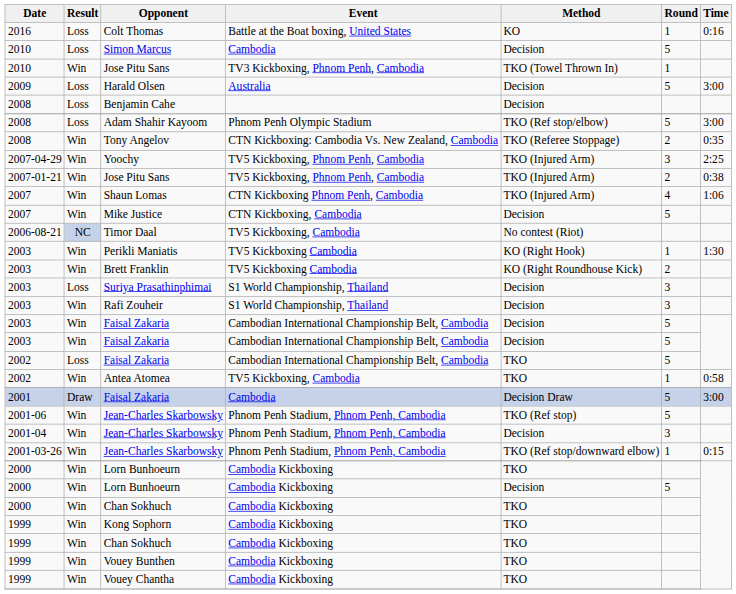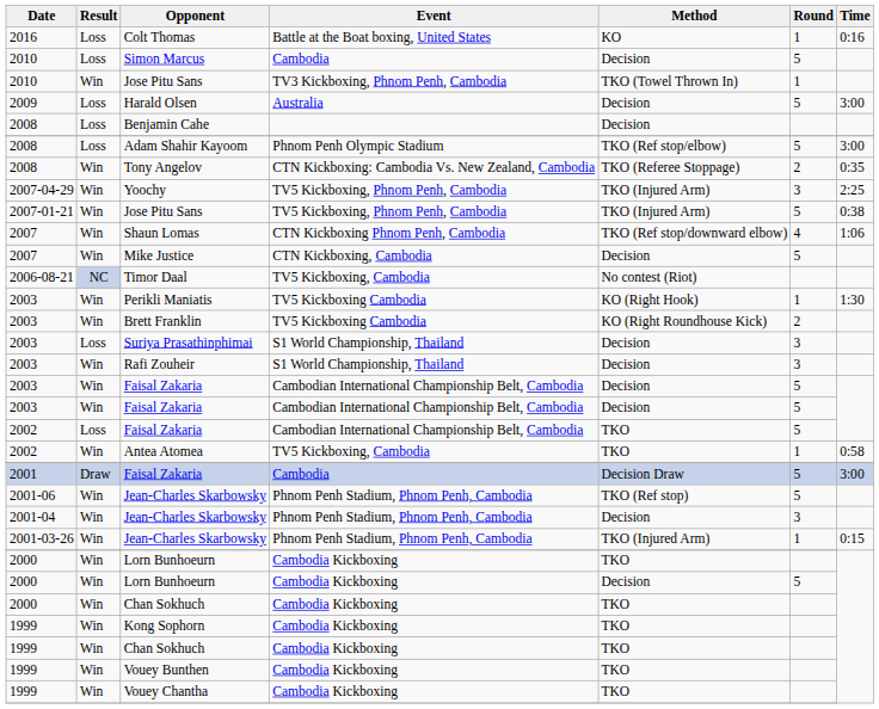 <table class="wikitable" style="margin:0.5em auto;">
 <tr>
 </tr>
 <tr>
 <th style="border-style: none none solid solid; background: #f0f0f0">Date</th>
 <th style="border-style: none none solid solid; background: #f0f0f0">Result</th>
 <th style="border-style: none none solid solid; background: #f0f0f0">Opponent</th>
 <th style="border-style: none none solid solid; background: #f0f0f0">Event</th>
 <th style="border-style: none none solid solid; background: #f0f0f0">Method</th>
 <th style="border-style: none none solid solid; background: #f0f0f0">Round</th>
 <th style="border-style: none none solid solid; background: #f0f0f0">Time</th>
 </tr>
 <tr>
 <td>2016</td>
 <td> Loss</td>
 <td> Colt Thomas</td>
 <td>Battle at the Boat boxing, <a href='#'>United States</a></td>
 <td>KO</td>
 <td>1</td>
 <td>0:16</td>
 </tr>
 <tr>
 <td>2010</td>
 <td> Loss</td>
 <td> <a href='#'>Simon Marcus</a></td>
 <td><a href='#'>Cambodia</a></td>
 <td>Decision</td>
 <td>5</td>
 <td></td>
 </tr>
 <tr>
 <td>2010</td>
 <td> Win</td>
 <td> Jose Pitu Sans</td>
 <td>TV3 Kickboxing, <a href='#'>Phnom Penh</a>, <a href='#'>Cambodia</a></td>
 <td>TKO (Towel Thrown In)</td>
 <td>1</td>
 </tr>
 <tr>
 <td>2009</td>
 <td> Loss</td>
 <td> Harald Olsen</td>
 <td><a href='#'>Australia</a></td>
 <td>Decision</td>
 <td>5</td>
 <td>3:00</td>
 </tr>
 <tr>
 <td>2008</td>
 <td> Loss</td>
 <td> Benjamin Cahe</td>
 <td></td>
 <td>Decision</td>
 <td></td>
 <td></td>
 </tr>
 <tr>
 </tr>
 <tr>
 <td>2008</td>
 <td> Loss</td>
 <td> Adam Shahir Kayoom</td>
 <td>Phnom Penh Olympic Stadium</td>
 <td>TKO (Ref stop/elbow)</td>
 <td>5</td>
 <td>3:00</td>
 </tr>
 <tr>
 <td>2008</td>
 <td> Win</td>
 <td> Tony Angelov</td>
 <td>CTN Kickboxing: Cambodia Vs. New Zealand, <a href='#'>Cambodia</a></td>
 <td>TKO (Referee Stoppage)</td>
 <td>2</td>
 <td>0:35</td>
 </tr>
 <tr>
 <td>2007-04-29</td>
 <td> Win</td>
 <td> Yoochy</td>
 <td>TV5 Kickboxing, <a href='#'>Phnom Penh</a>, <a href='#'>Cambodia</a></td>
 <td>TKO (Injured Arm)</td>
 <td>3</td>
 <td>2:25</td>
 </tr>
 <tr>
 <td>2007-01-21</td>
 <td> Win</td>
 <td> Jose Pitu Sans</td>
 <td>TV5 Kickboxing, <a href='#'>Phnom Penh</a>, <a href='#'>Cambodia</a></td>
 <td>TKO (Injured Arm)</td>
-<td>2</td>
+<td>5</td>
 <td>0:38</td>
 </tr>
 <tr>
 <td>2007</td>
 <td> Win</td>
 <td> Shaun Lomas</td>
 <td>CTN Kickboxing <a href='#'>Phnom Penh</a>, <a href='#'>Cambodia</a></td>
-<td>TKO (Injured Arm)</td>
+<td>TKO (Ref stop/downward elbow)</td>
 <td>4</td>
 <td>1:06</td>
 </tr>
 <tr>
 <td>2007</td>
 <td> Win</td>
 <td> Mike Justice</td>
 <td>CTN Kickboxing, <a href='#'>Cambodia</a></td>
 <td>Decision</td>
 <td>5</td>
 <td></td>
 </tr>
 <tr>
 <td>2006-08-21</td>
 <td style="background: #c5d2ea; text-align:center;">NC</td>
 <td> Timor Daal</td>
 <td>TV5 Kickboxing, <a href='#'>Cambodia</a></td>
 <td>No contest (Riot)</td>
 <td></td>
 <td></td>
 </tr>
 <tr>
 <td>2003</td>
 <td>Win</td>
 <td> Perikli Maniatis</td>
 <td>TV5 Kickboxing <a href='#'>Cambodia</a></td>
 <td>KO (Right Hook)</td>
 <td>1</td>
 <td>1:30</td>
 </tr>
 <tr>
 <td>2003</td>
 <td>Win</td>
 <td> Brett Franklin</td>
 <td>TV5 Kickboxing <a href='#'>Cambodia</a></td>
 <td>KO (Right Roundhouse Kick)</td>
 <td>2</td>
 <td></td>
 </tr>
 <tr>
 <td>2003</td>
 <td> Loss</td>
 <td> <a href='#'>Suriya Prasathinphimai</a></td>
 <td>S1 World Championship, <a href='#'>Thailand</a></td>
 <td>Decision</td>
 <td>3</td>
 <td></td>
 </tr>
 <tr>
 <td>2003</td>
 <td> Win</td>
 <td> Rafi Zouheir</td>
 <td>S1 World Championship, <a href='#'>Thailand</a></td>
 <td>Decision</td>
 <td>3</td>
 <td></td>
 </tr>
 <tr>
 <td>2003</td>
 <td> Win</td>
 <td> <a href='#'>Faisal Zakaria</a></td>
 <td>Cambodian International Championship Belt, <a href='#'>Cambodia</a></td>
 <td>Decision</td>
 <td>5</td>
 </tr>
 <tr>
 <td>2003</td>
 <td> Win</td>
 <td> <a href='#'>Faisal Zakaria</a></td>
 <td>Cambodian International Championship Belt, <a href='#'>Cambodia</a></td>
 <td>Decision</td>
 <td>5</td>
 </tr>
 <tr>
 <td>2002</td>
 <td> Loss</td>
 <td> <a href='#'>Faisal Zakaria</a></td>
 <td>Cambodian International Championship Belt, <a href='#'>Cambodia</a></td>
 <td>TKO</td>
 <td>5</td>
 </tr>
 <tr>
 <td>2002</td>
 <td> Win</td>
 <td> Antea Atomea</td>
 <td>TV5 Kickboxing, <a href='#'>Cambodia</a></td>
 <td>TKO</td>
 <td>1</td>
 <td>0:58</td>
 </tr>
 <tr>
 </tr>
 <tr bgcolor="#c5d2ea">
 <td>2001</td>
 <td>Draw</td>
 <td align=left> <a href='#'>Faisal Zakaria</a></td>
 <td><a href='#'>Cambodia</a></td>
 <td>Decision Draw</td>
 <td>5</td>
 <td>3:00</td>
 </tr>
 <tr>
 <td>2001-06</td>
 <td> Win</td>
 <td> <a href='#'>Jean-Charles Skarbowsky</a></td>
 <td>Phnom Penh Stadium, <a href='#'>Phnom Penh, Cambodia</a></td>
 <td>TKO (Ref stop)</td>
 <td>5</td>
 <td></td>
 </tr>
 <tr>
 <td>2001-04</td>
 <td> Win</td>
 <td> <a href='#'>Jean-Charles Skarbowsky</a></td>
 <td>Phnom Penh Stadium, <a href='#'>Phnom Penh, Cambodia</a></td>
 <td>Decision</td>
 <td>3</td>
 <td></td>
 </tr>
 <tr>
 <td>2001-03-26</td>
 <td> Win</td>
 <td> <a href='#'>Jean-Charles Skarbowsky</a></td>
 <td>Phnom Penh Stadium, <a href='#'>Phnom Penh, Cambodia</a></td>
-<td>TKO (Ref stop/downward elbow)</td>
+<td>TKO (Injured Arm)</td>
 <td>1</td>
 <td>0:15</td>
 </tr>
 <tr>
 </tr>
 <tr>
 <td>2000</td>
 <td> Win</td>
 <td> Lorn Bunhoeurn</td>
 <td><a href='#'>Cambodia</a> Kickboxing</td>
 <td>TKO</td>
 <td></td>
 </tr>
 <tr>
 <td>2000</td>
 <td> Win</td>
 <td> Lorn Bunhoeurn</td>
 <td><a href='#'>Cambodia</a> Kickboxing</td>
 <td>Decision</td>
 <td>5</td>
 </tr>
 <tr>
 <td>2000</td>
 <td> Win</td>
 <td> Chan Sokhuch</td>
 <td><a href='#'>Cambodia</a> Kickboxing</td>
 <td>TKO</td>
 <td></td>
 </tr>
 <tr>
 <td>1999</td>
 <td> Win</td>
 <td> Kong Sophorn</td>
 <td><a href='#'>Cambodia</a> Kickboxing</td>
 <td>TKO</td>
 <td></td>
 </tr>
 <tr>
 <td>1999</td>
 <td> Win</td>
 <td> Chan Sokhuch</td>
 <td><a href='#'>Cambodia</a> Kickboxing</td>
 <td>TKO</td>
 <td></td>
 </tr>
 <tr>
 <td>1999</td>
 <td> Win</td>
 <td> Vouey Bunthen</td>
 <td><a href='#'>Cambodia</a> Kickboxing</td>
 <td>TKO</td>
 <td></td>
 </tr>
 <tr>
 <td>1999</td>
 <td> Win</td>
 <td> Vouey Chantha</td>
 <td><a href='#'>Cambodia</a> Kickboxing</td>
 <td>TKO</td>
 <td></td>
 </tr>
 <tr>
 </tr>
 </table>
